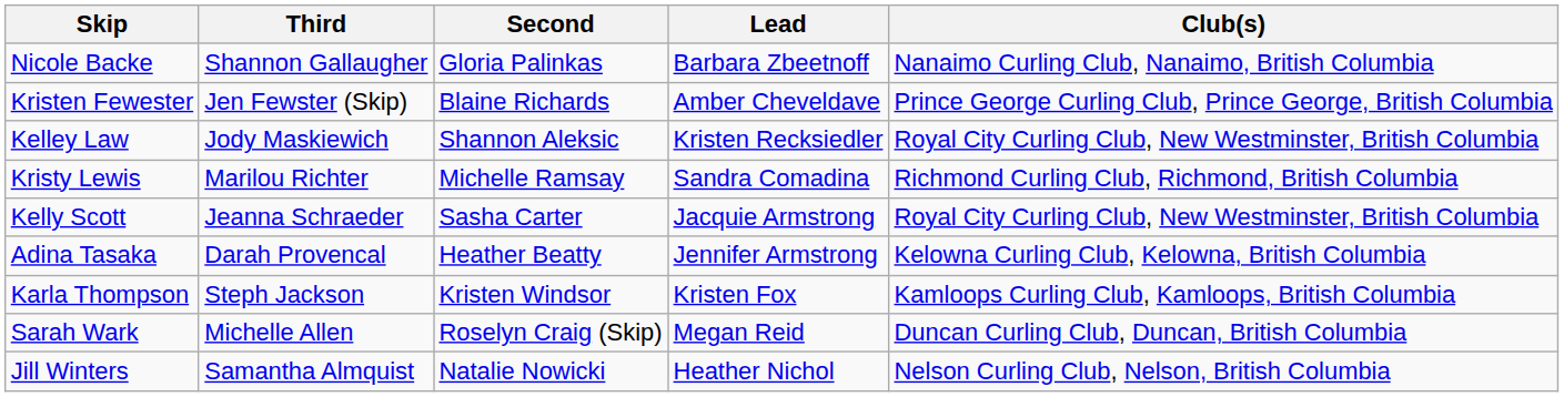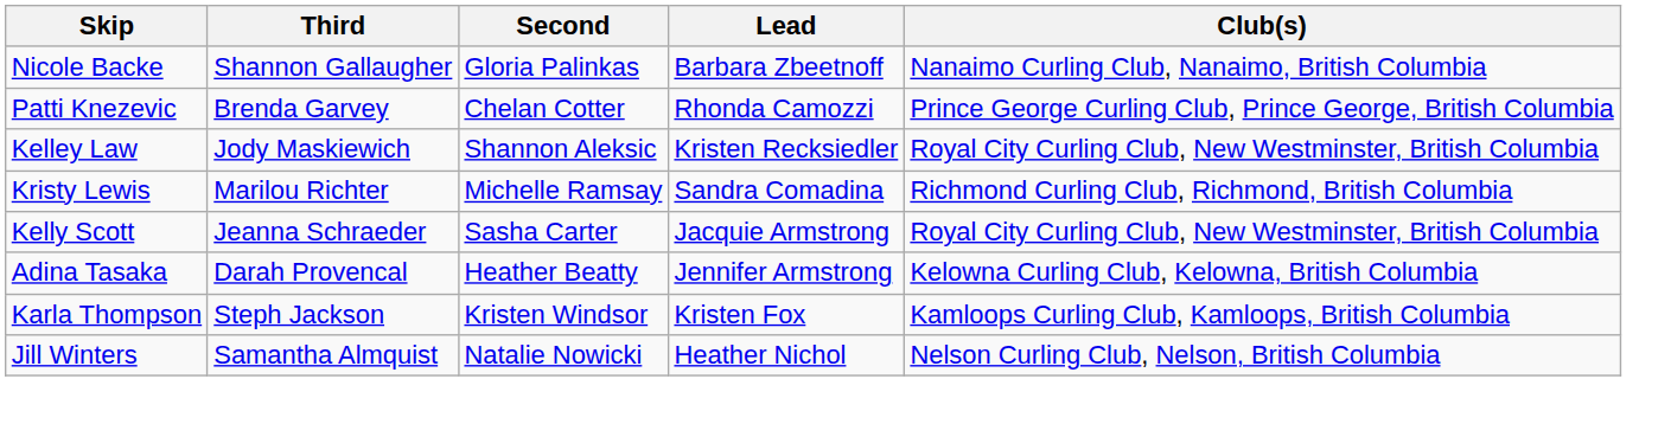 <table class="wikitable" border="1">
 <tr>
 <th>Skip</th>
 <th>Third</th>
 <th>Second</th>
 <th>Lead</th>
 <th>Club(s)</th>
 </tr>
 <tr>
 <td><a href='#'>Nicole Backe</a></td>
 <td><a href='#'>Shannon Gallaugher</a></td>
 <td><a href='#'>Gloria Palinkas</a></td>
 <td><a href='#'>Barbara Zbeetnoff</a></td>
 <td><a href='#'>Nanaimo Curling Club</a>, <a href='#'>Nanaimo, British Columbia</a></td>
 </tr>
 <tr>
-<td><a href='#'>Kristen Fewester</a></td>
-<td><a href='#'>Jen Fewster</a> (Skip)</td>
-<td><a href='#'>Blaine Richards</a></td>
-<td><a href='#'>Amber Cheveldave</a></td>
+<td><a href='#'>Patti Knezevic</a></td>
+<td><a href='#'>Brenda Garvey</a></td>
+<td><a href='#'>Chelan Cotter</a></td>
+<td><a href='#'>Rhonda Camozzi</a></td>
 <td><a href='#'>Prince George Curling Club</a>, <a href='#'>Prince George, British Columbia</a></td>
 </tr>
 <tr>
 <td><a href='#'>Kelley Law</a></td>
 <td><a href='#'>Jody Maskiewich</a></td>
 <td><a href='#'>Shannon Aleksic</a></td>
 <td><a href='#'>Kristen Recksiedler</a></td>
 <td><a href='#'>Royal City Curling Club</a>, <a href='#'>New Westminster, British Columbia</a></td>
 </tr>
 <tr>
 <td><a href='#'>Kristy Lewis</a></td>
 <td><a href='#'>Marilou Richter</a></td>
 <td><a href='#'>Michelle Ramsay</a></td>
 <td><a href='#'>Sandra Comadina</a></td>
 <td><a href='#'>Richmond Curling Club</a>, <a href='#'>Richmond, British Columbia</a></td>
 </tr>
 <tr>
 <td><a href='#'>Kelly Scott</a></td>
 <td><a href='#'>Jeanna Schraeder</a></td>
 <td><a href='#'>Sasha Carter</a></td>
 <td><a href='#'>Jacquie Armstrong</a></td>
 <td><a href='#'>Royal City Curling Club</a>, <a href='#'>New Westminster, British Columbia</a></td>
 </tr>
 <tr>
 <td><a href='#'>Adina Tasaka</a></td>
 <td><a href='#'>Darah Provencal</a></td>
 <td><a href='#'>Heather Beatty</a></td>
 <td><a href='#'>Jennifer Armstrong</a></td>
 <td><a href='#'>Kelowna Curling Club</a>, <a href='#'>Kelowna, British Columbia</a></td>
 </tr>
 <tr>
 <td><a href='#'>Karla Thompson</a></td>
 <td><a href='#'>Steph Jackson</a></td>
 <td><a href='#'>Kristen Windsor</a></td>
 <td><a href='#'>Kristen Fox</a></td>
 <td><a href='#'>Kamloops Curling Club</a>, <a href='#'>Kamloops, British Columbia</a></td>
 </tr>
 <tr>
-<td><a href='#'>Sarah Wark</a></td>
-<td><a href='#'>Michelle Allen</a></td>
-<td><a href='#'>Roselyn Craig</a> (Skip)</td>
-<td><a href='#'>Megan Reid</a></td>
-<td><a href='#'>Duncan Curling Club</a>, <a href='#'>Duncan, British Columbia</a></td>
-</tr>
-<tr>
 <td><a href='#'>Jill Winters</a></td>
 <td><a href='#'>Samantha Almquist</a></td>
 <td><a href='#'>Natalie Nowicki</a></td>
 <td><a href='#'>Heather Nichol</a></td>
 <td><a href='#'>Nelson Curling Club</a>, <a href='#'>Nelson, British Columbia</a></td>
 </tr>
 </table>
